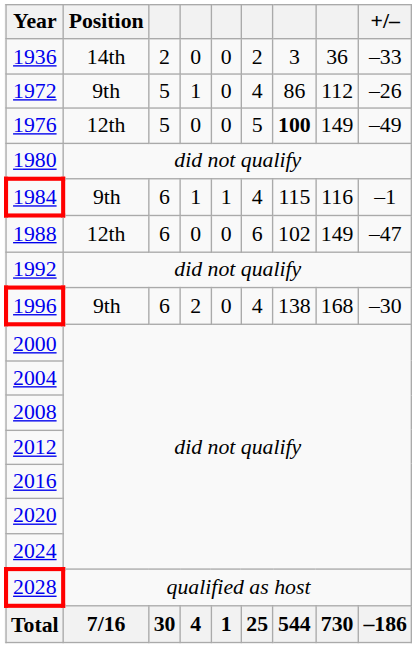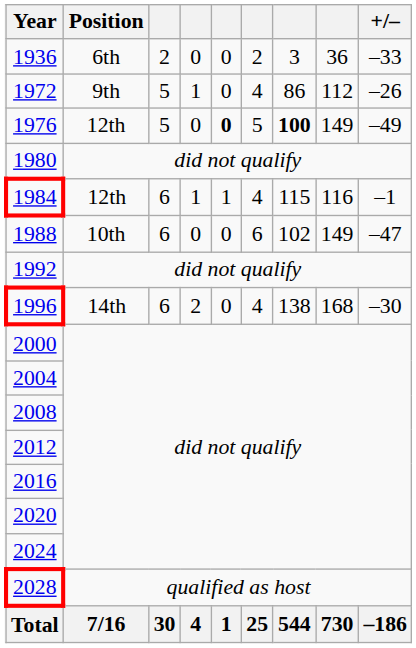 <table class="wikitable" style="text-align: center;">
 <tr>
 <th>Year</th>
 <th>Position</th>
 <th width="15"></th>
 <th width="15"></th>
 <th width="15"></th>
 <th width="15"></th>
 <th></th>
 <th></th>
 <th>+/–</th>
 </tr>
 <tr>
 <td> <a href='#'>1936</a></td>
-<td>14th</td>
+<td>6th</td>
 <td>2</td>
 <td>0</td>
 <td>0</td>
 <td>2</td>
 <td>3</td>
 <td>36</td>
 <td>–33</td>
 </tr>
 <tr>
 <td> <a href='#'>1972</a></td>
 <td>9th</td>
 <td>5</td>
 <td>1</td>
 <td>0</td>
 <td>4</td>
 <td>86</td>
 <td>112</td>
 <td>–26</td>
 </tr>
 <tr>
 <td> <a href='#'>1976</a></td>
 <td>12th</td>
 <td>5</td>
 <td>0</td>
-<td>0</td>
+<td><strong>0</strong></td>
 <td>5</td>
 <td><strong>100</strong></td>
 <td>149</td>
 <td>–49</td>
 </tr>
 <tr>
 <td> <a href='#'>1980</a></td>
 <td colspan="8"><em>did not qualify</em></td>
 </tr>
 <tr>
 <td style="border: 3px solid red"> <a href='#'>1984</a></td>
-<td>9th</td>
+<td>12th</td>
 <td>6</td>
 <td>1</td>
 <td>1</td>
 <td>4</td>
 <td>115</td>
 <td>116</td>
 <td>–1</td>
 </tr>
 <tr>
 <td> <a href='#'>1988</a></td>
-<td>12th</td>
+<td>10th</td>
 <td>6</td>
 <td>0</td>
 <td>0</td>
 <td>6</td>
 <td>102</td>
 <td>149</td>
 <td>–47</td>
 </tr>
 <tr>
 <td> <a href='#'>1992</a></td>
 <td colspan="8"><em>did not qualify</em></td>
 </tr>
 <tr>
 <td style="border: 3px solid red"> <a href='#'>1996</a></td>
-<td>9th</td>
+<td>14th</td>
 <td>6</td>
 <td>2</td>
 <td>0</td>
 <td>4</td>
 <td>138</td>
 <td>168</td>
 <td>–30</td>
 </tr>
 <tr>
 <td> <a href='#'>2000</a></td>
 <td colspan="8" rowspan=7><em>did not qualify</em></td>
 </tr>
 <tr>
 <td> <a href='#'>2004</a></td>
 </tr>
 <tr>
 <td> <a href='#'>2008</a></td>
 </tr>
 <tr>
 <td> <a href='#'>2012</a></td>
 </tr>
 <tr>
 <td> <a href='#'>2016</a></td>
 </tr>
 <tr>
 <td> <a href='#'>2020</a></td>
 </tr>
 <tr>
 <td> <a href='#'>2024</a></td>
 </tr>
 <tr>
 <td style="border: 3px solid red"> <a href='#'>2028</a></td>
 <td colspan="8"><em>qualified as host</em></td>
 </tr>
 <tr>
 <th>Total</th>
 <th>7/16</th>
 <th>30</th>
 <th>4</th>
 <th>1</th>
 <th>25</th>
 <th>544</th>
 <th>730</th>
 <th>–186</th>
 </tr>
 </table>
